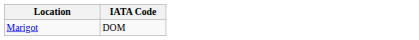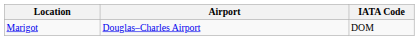 <table class="wikitable">
 <tr>
 <th scope="col" style="width:150px;"><strong>Location</strong></th>
+<th scope="col" style="width:400px;"><strong>Airport</strong></th>
 <th scope="col" style="width:100px;"><strong>IATA Code</strong></th>
 </tr>
 <tr>
 <td><a href='#'>Marigot</a></td>
+<td><a href='#'>Douglas–Charles Airport</a></td>
 <td>DOM</td>
 </tr>
 </table>
